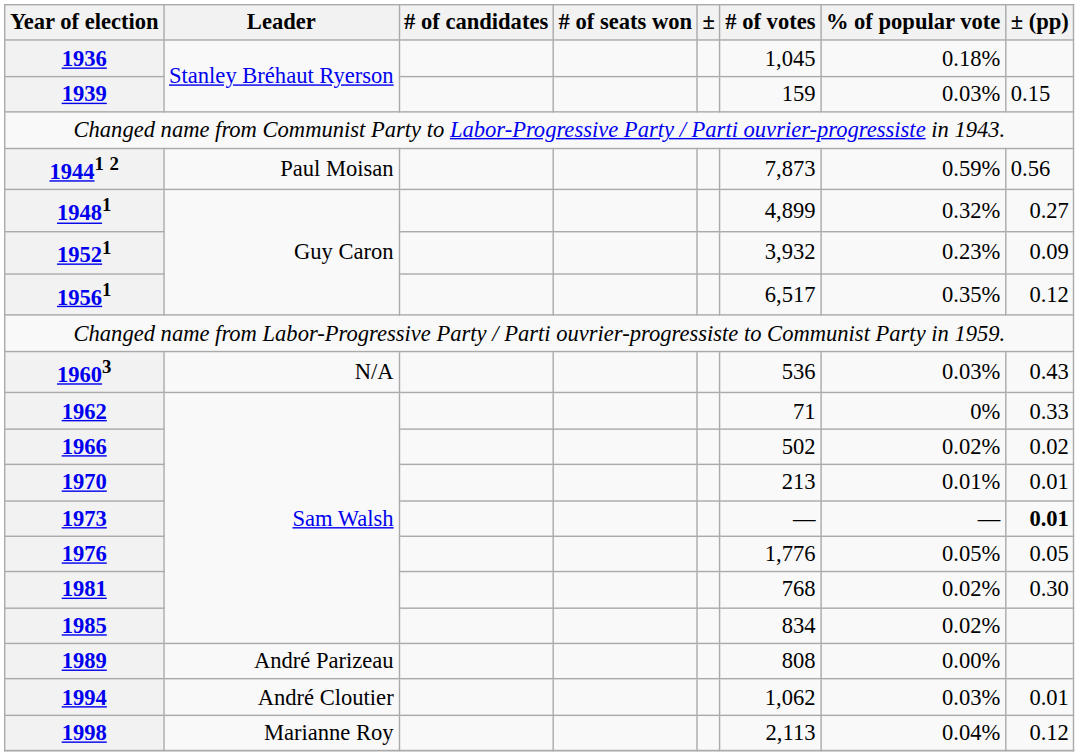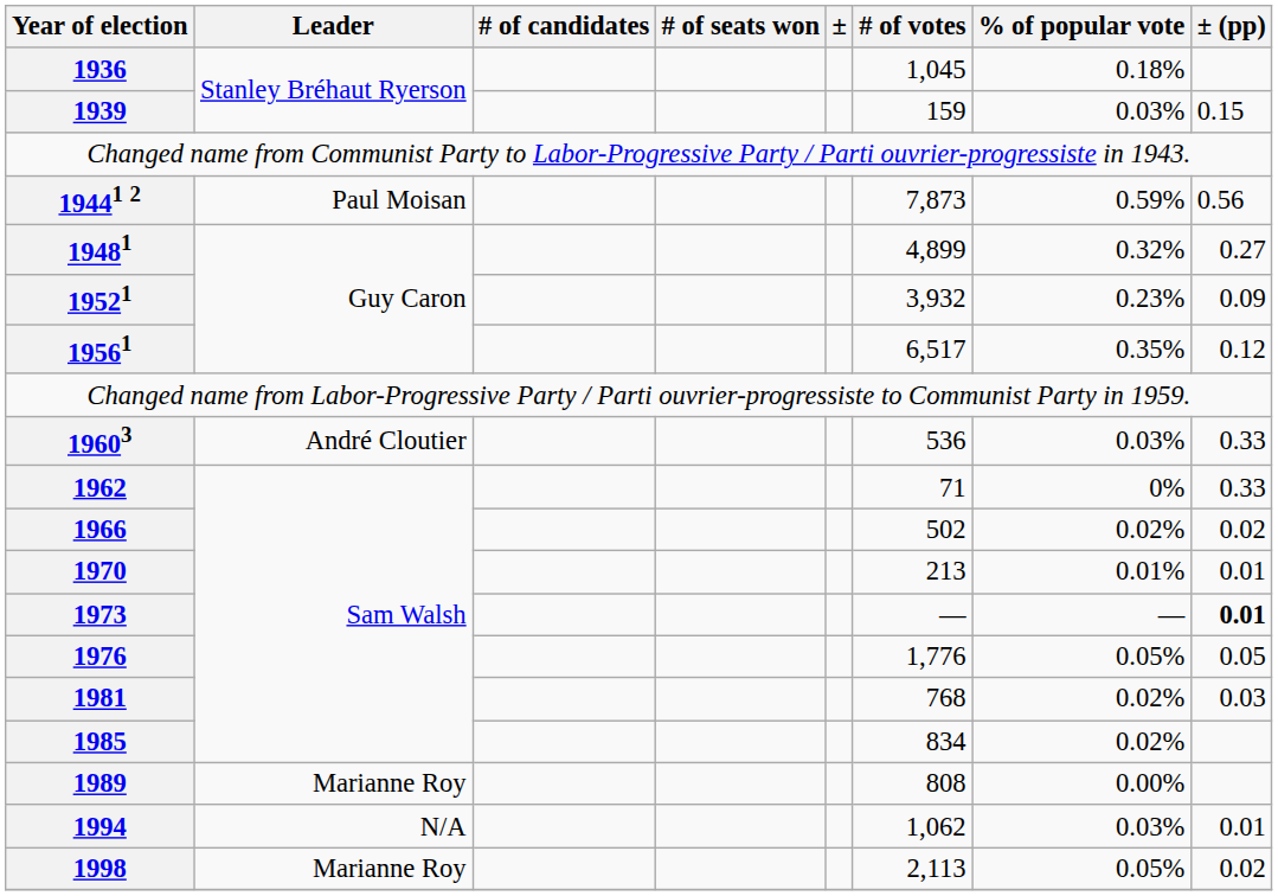 <table class="wikitable">
 <tr>
 <th>Year of election</th>
 <th>Leader</th>
 <th># of candidates</th>
 <th># of seats won</th>
 <th>±</th>
 <th># of votes</th>
 <th>% of popular vote</th>
 <th>± (pp)</th>
 </tr>
 <tr>
 <th><a href='#'>1936</a></th>
 <td rowspan="2" align="right"><a href='#'>Stanley Bréhaut Ryerson</a></td>
 <td><small> </small></td>
 <td><small> </small></td>
 <td></td>
 <td align=right>1,045</td>
 <td align=right>0.18%</td>
 <td></td>
 </tr>
 <tr>
 <th><a href='#'>1939</a></th>
 <td><small> </small></td>
 <td><small> </small></td>
 <td></td>
 <td align=right>159</td>
 <td align=right>0.03%</td>
 <td>0.15</td>
 </tr>
 <tr>
 <td colspan="9" align="center"><em>Changed name from Communist Party to <a href='#'>Labor-Progressive Party / Parti ouvrier-progressiste</a> in 1943.</em></td>
 </tr>
 <tr>
 <th><a href='#'>1944</a><sup>1</sup> <sup>2</sup></th>
 <td align="right">Paul Moisan</td>
 <td><small> </small></td>
 <td><small> </small></td>
 <td></td>
 <td align=right>7,873</td>
 <td align=right>0.59%</td>
 <td>0.56</td>
 </tr>
 <tr>
 <th><a href='#'>1948</a><sup>1</sup></th>
 <td rowspan="3" align="right">Guy Caron</td>
 <td><small> </small></td>
 <td><small> </small></td>
 <td></td>
 <td align=right>4,899</td>
 <td align=right>0.32%</td>
 <td align=right>0.27</td>
 </tr>
 <tr>
 <th><a href='#'>1952</a><sup>1</sup></th>
 <td><small> </small></td>
 <td><small> </small></td>
 <td></td>
 <td align=right>3,932</td>
 <td align=right>0.23%</td>
 <td align=right>0.09</td>
 </tr>
 <tr>
 <th><a href='#'>1956</a><sup>1</sup></th>
 <td><small> </small></td>
 <td><small> </small></td>
 <td></td>
 <td align=right>6,517</td>
 <td align=right>0.35%</td>
 <td align=right>0.12</td>
 </tr>
 <tr>
 <td colspan="9" align="center"><em>Changed name from Labor-Progressive Party / Parti ouvrier-progressiste to Communist Party in 1959.</em></td>
 </tr>
 <tr>
 <th><a href='#'>1960</a><sup>3</sup></th>
-<td align="right">N/A</td>
+<td align="right">André Cloutier</td>
 <td><small> </small></td>
 <td><small> </small></td>
 <td></td>
 <td align=right>536</td>
 <td align=right>0.03%</td>
-<td align=right>0.43</td>
+<td align=right>0.33</td>
 </tr>
 <tr>
 <th><a href='#'>1962</a></th>
 <td rowspan="7" align="right"><a href='#'>Sam Walsh</a></td>
 <td><small> </small></td>
 <td><small> </small></td>
 <td></td>
 <td align=right>71</td>
 <td align=right>0%</td>
 <td align=right>0.33</td>
 </tr>
 <tr>
 <th><a href='#'>1966</a></th>
 <td><small> </small></td>
 <td><small> </small></td>
 <td></td>
 <td align=right>502</td>
 <td align=right>0.02%</td>
 <td align=right>0.02</td>
 </tr>
 <tr>
 <th><a href='#'>1970</a></th>
 <td><small> </small></td>
 <td><small> </small></td>
 <td></td>
 <td align=right>213</td>
 <td align=right>0.01%</td>
 <td align=right>0.01</td>
 </tr>
 <tr>
 <th><a href='#'>1973</a></th>
 <td><small> </small></td>
 <td><small> </small></td>
 <td></td>
 <td align=right>—</td>
 <td align=right>—</td>
 <td align=right><strong>0.01</strong></td>
 </tr>
 <tr>
 <th><a href='#'>1976</a></th>
 <td><small> </small></td>
 <td><small> </small></td>
 <td></td>
 <td align=right>1,776</td>
 <td align=right>0.05%</td>
 <td align=right>0.05</td>
 </tr>
 <tr>
 <th><a href='#'>1981</a></th>
 <td><small> </small></td>
 <td><small> </small></td>
 <td></td>
 <td align=right>768</td>
 <td align=right>0.02%</td>
-<td align=right>0.30</td>
+<td align=right>0.03</td>
 </tr>
 <tr>
 <th><a href='#'>1985</a></th>
 <td><small> </small></td>
 <td><small> </small></td>
 <td></td>
 <td align=right>834</td>
 <td align=right>0.02%</td>
 <td align=right></td>
 </tr>
 <tr>
 <th><a href='#'>1989</a></th>
-<td align="right">André Parizeau</td>
+<td align="right">Marianne Roy</td>
 <td><small> </small></td>
 <td><small> </small></td>
 <td></td>
 <td align=right>808</td>
 <td align=right>0.00%</td>
 <td align=right></td>
 </tr>
 <tr>
 <th><a href='#'>1994</a></th>
-<td align="right">André Cloutier</td>
+<td align="right">N/A</td>
 <td><small> </small></td>
 <td><small> </small></td>
 <td></td>
 <td align=right>1,062</td>
 <td align=right>0.03%</td>
 <td align=right>0.01</td>
 </tr>
 <tr>
 <th><a href='#'>1998</a></th>
 <td align="right">Marianne Roy</td>
 <td><small> </small></td>
 <td><small> </small></td>
 <td></td>
 <td align=right>2,113</td>
-<td align=right>0.04%</td>
-<td align=right>0.12</td>
+<td align=right>0.05%</td>
+<td align=right>0.02</td>
 </tr>
 <tr>
 </tr>
 </table>
